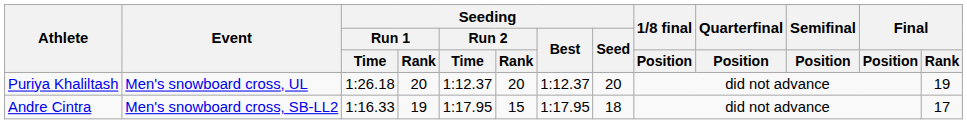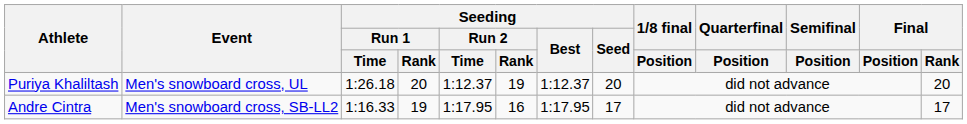 <table class=wikitable style=font-size:90%;text-align:center>
 <tr>
 <th rowspan=3>Athlete</th>
 <th rowspan=3>Event</th>
 <th colspan=6>Seeding</th>
 <th rowspan=2>1/8 final</th>
 <th rowspan=2>Quarterfinal</th>
 <th rowspan=2>Semifinal</th>
 <th colspan=2 rowspan=2>Final</th>
 </tr>
 <tr style=font-size:95%>
 <th colspan=2>Run 1</th>
 <th colspan=2>Run 2</th>
 <th rowspan=2>Best</th>
 <th rowspan=2>Seed</th>
 </tr>
 <tr style=font-size:95%>
 <th>Time</th>
 <th>Rank</th>
 <th>Time</th>
 <th>Rank</th>
 <th>Position</th>
 <th>Position</th>
 <th>Position</th>
 <th>Position</th>
 <th>Rank</th>
 </tr>
 <tr>
 <td align=left><a href='#'>Puriya Khaliltash</a></td>
 <td align=left><a href='#'>Men's snowboard cross, UL</a></td>
 <td>1:26.18</td>
 <td>20</td>
 <td>1:12.37</td>
-<td>20</td>
+<td>19</td>
 <td>1:12.37</td>
 <td>20</td>
 <td colspan=4>did not advance</td>
-<td>19</td>
+<td>20</td>
 </tr>
 <tr>
 <td align=left><a href='#'>Andre Cintra</a></td>
 <td align=left><a href='#'>Men's snowboard cross, SB-LL2</a></td>
 <td>1:16.33</td>
 <td>19</td>
 <td>1:17.95</td>
-<td>15</td>
+<td>16</td>
 <td>1:17.95</td>
-<td>18</td>
+<td>17</td>
 <td colspan=4>did not advance</td>
 <td>17</td>
 </tr>
 </table>
